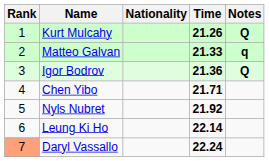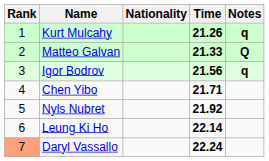 <table class="wikitable sortable" style="text-align:center">
 <tr>
 <th>Rank</th>
 <th>Name</th>
 <th>Nationality</th>
 <th>Time</th>
 <th>Notes</th>
 </tr>
 <tr bgcolor=ccffcc>
 <td>1</td>
 <td align=left><a href='#'>Kurt Mulcahy</a></td>
 <td align=left></td>
 <td><strong>21.26</strong></td>
-<td><strong>Q</strong></td>
+<td><strong>q</strong></td>
 </tr>
 <tr bgcolor=ccffcc>
 <td>2</td>
 <td align=left><a href='#'>Matteo Galvan</a></td>
 <td align=left></td>
 <td><strong>21.33</strong></td>
-<td><strong>q</strong></td>
+<td><strong>Q</strong></td>
 </tr>
 <tr bgcolor=ddffdd>
 <td>3</td>
 <td align=left><a href='#'>Igor Bodrov</a></td>
 <td align=left></td>
-<td><strong>21.36</strong></td>
-<td><strong>Q</strong></td>
+<td><strong>21.56</strong></td>
+<td><strong>q</strong></td>
 </tr>
 <tr>
 <td>4</td>
 <td align=left><a href='#'>Chen Yibo</a></td>
 <td align=left></td>
 <td><strong>21.71</strong></td>
 <td></td>
 </tr>
 <tr>
 <td>5</td>
 <td align=left><a href='#'>Nyls Nubret</a></td>
 <td align=left></td>
 <td><strong>21.92</strong></td>
 <td></td>
 </tr>
 <tr>
 <td>6</td>
 <td align=left><a href='#'>Leung Ki Ho</a></td>
 <td align=left></td>
 <td><strong>22.14</strong></td>
 <td></td>
 </tr>
 <tr>
 <td style="background: lightsalmon;">7</td>
 <td align=left><a href='#'>Daryl Vassallo</a></td>
 <td align=left></td>
 <td><strong>22.24</strong></td>
 <td></td>
 </tr>
 </table>
